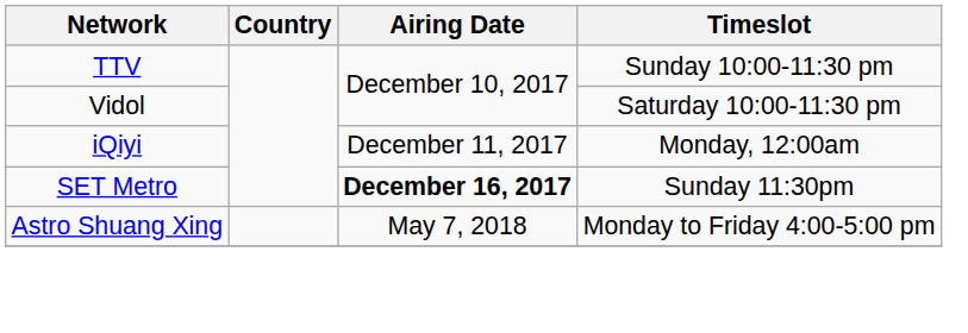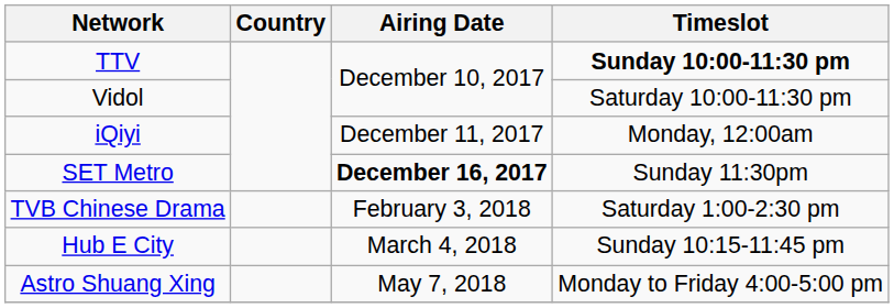 <table class="wikitable"  style="text-align:center">
 <tr>
 <th>Network</th>
 <th>Country</th>
 <th>Airing Date</th>
 <th>Timeslot</th>
 </tr>
 <tr>
 <td><a href='#'>TTV</a></td>
 <td rowspan=4></td>
 <td rowspan=2>December 10, 2017</td>
-<td>Sunday 10:00-11:30 pm</td>
+<td><strong>Sunday 10:00-11:30 pm</strong></td>
 </tr>
 <tr>
 <td>Vidol</td>
 <td>Saturday 10:00-11:30 pm</td>
 </tr>
 <tr>
 <td><a href='#'>iQiyi</a></td>
 <td>December 11, 2017</td>
 <td>Monday, 12:00am</td>
 </tr>
 <tr>
 <td><a href='#'>SET Metro</a></td>
 <td><strong>December 16, 2017</strong></td>
 <td>Sunday 11:30pm</td>
 </tr>
 <tr>
+<td><a href='#'>TVB Chinese Drama</a></td>
+<td></td>
+<td>February 3, 2018</td>
+<td>Saturday 1:00-2:30 pm</td>
+</tr>
+<tr>
+<td><a href='#'>Hub E City</a></td>
+<td></td>
+<td>March 4, 2018</td>
+<td>Sunday 10:15-11:45 pm</td>
+</tr>
+<tr>
 <td><a href='#'>Astro Shuang Xing</a></td>
 <td></td>
 <td>May 7, 2018</td>
 <td>Monday to Friday 4:00-5:00 pm</td>
 </tr>
 <tr>
 </tr>
 </table>
